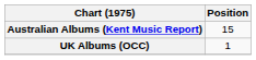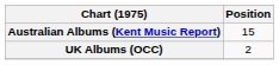 <table class="wikitable sortable plainrowheaders" style="text-align:center;">
 <tr>
 <th scope="col">Chart (1975)</th>
 <th scope="col">Position</th>
 </tr>
 <tr>
 <th scope="row">Australian Albums  (<a href='#'>Kent Music Report</a>)</th>
 <td>15</td>
 </tr>
 <tr>
 <th scope="row">UK Albums (OCC)</th>
-<td>1</td>
+<td>2</td>
 </tr>
 <tr>
 </tr>
 </table>
